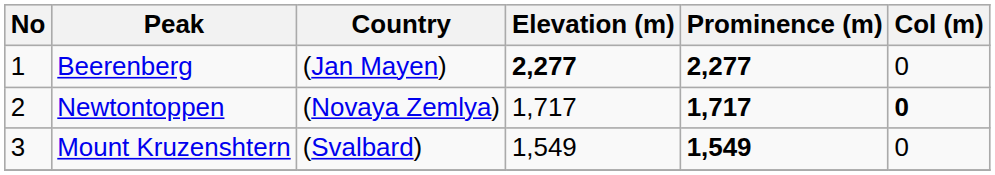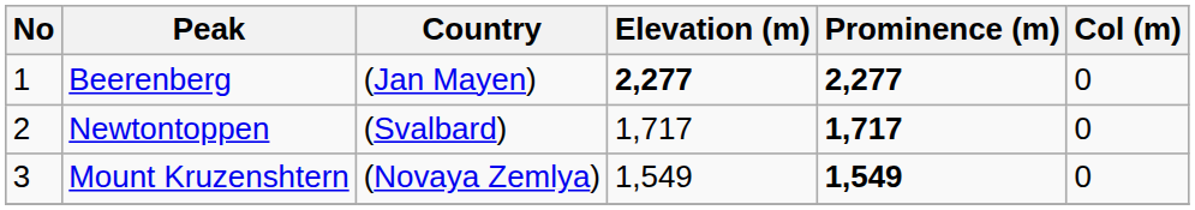 <table class="wikitable sortable">
 <tr>
 <th>No</th>
 <th>Peak</th>
 <th>Country</th>
 <th>Elevation (m)</th>
 <th>Prominence (m)</th>
 <th>Col (m)</th>
 </tr>
 <tr>
 <td>1</td>
 <td><a href='#'>Beerenberg</a></td>
 <td> (<a href='#'>Jan Mayen</a>)</td>
 <td><strong>2,277</strong></td>
 <td><strong>2,277</strong></td>
 <td>0</td>
 </tr>
 <tr>
 <td>2</td>
 <td><a href='#'>Newtontoppen</a></td>
-<td> (<a href='#'>Novaya Zemlya</a>)</td>
+<td> (<a href='#'>Svalbard</a>)</td>
 <td>1,717</td>
 <td><strong>1,717</strong></td>
-<td><strong>0</strong></td>
+<td>0</td>
 </tr>
 <tr>
 <td>3</td>
 <td><a href='#'>Mount Kruzenshtern</a></td>
-<td> (<a href='#'>Svalbard</a>)</td>
+<td> (<a href='#'>Novaya Zemlya</a>)</td>
 <td>1,549</td>
 <td><strong>1,549</strong></td>
 <td>0</td>
 </tr>
 <tr>
 </tr>
 </table>
